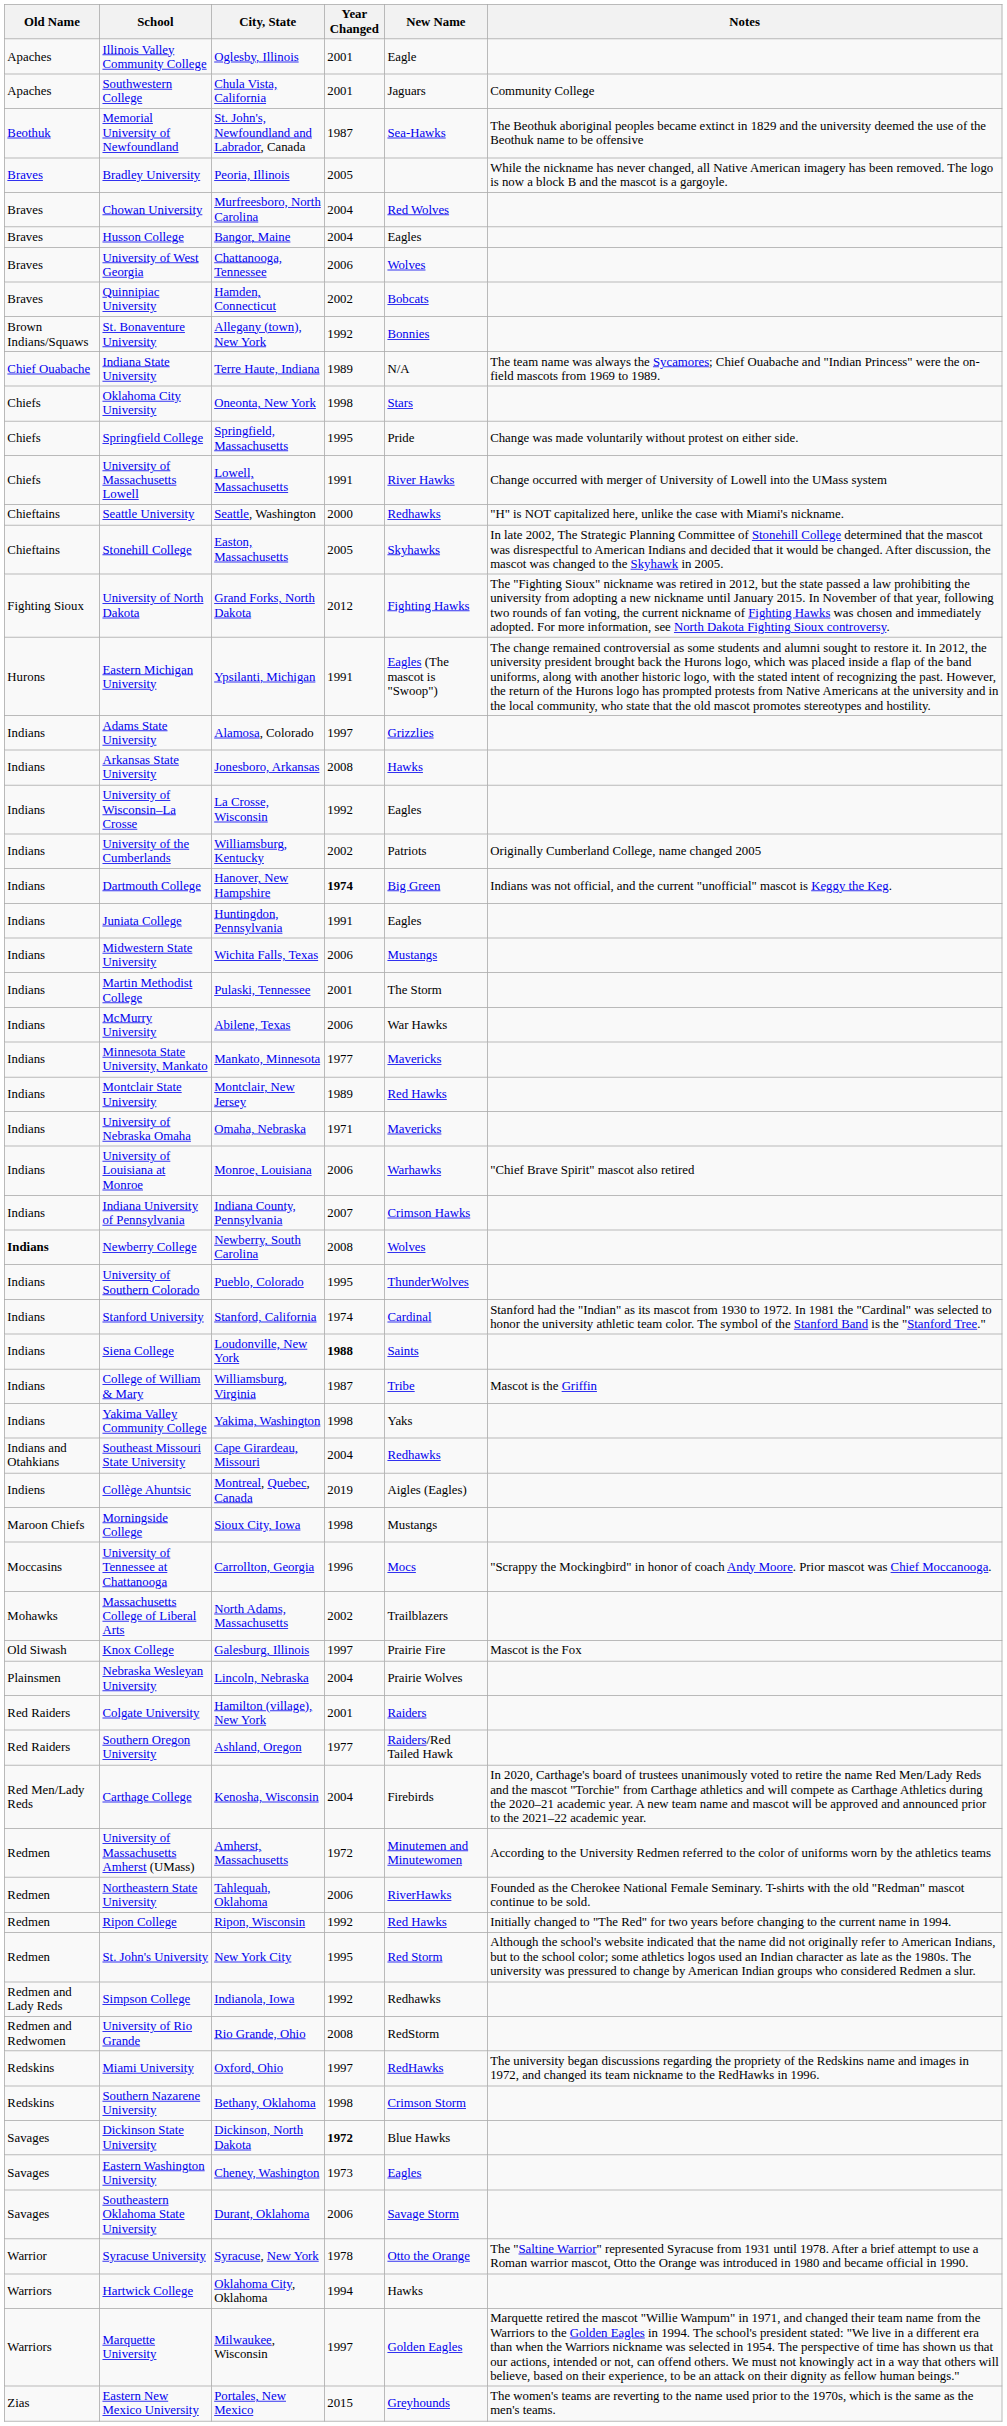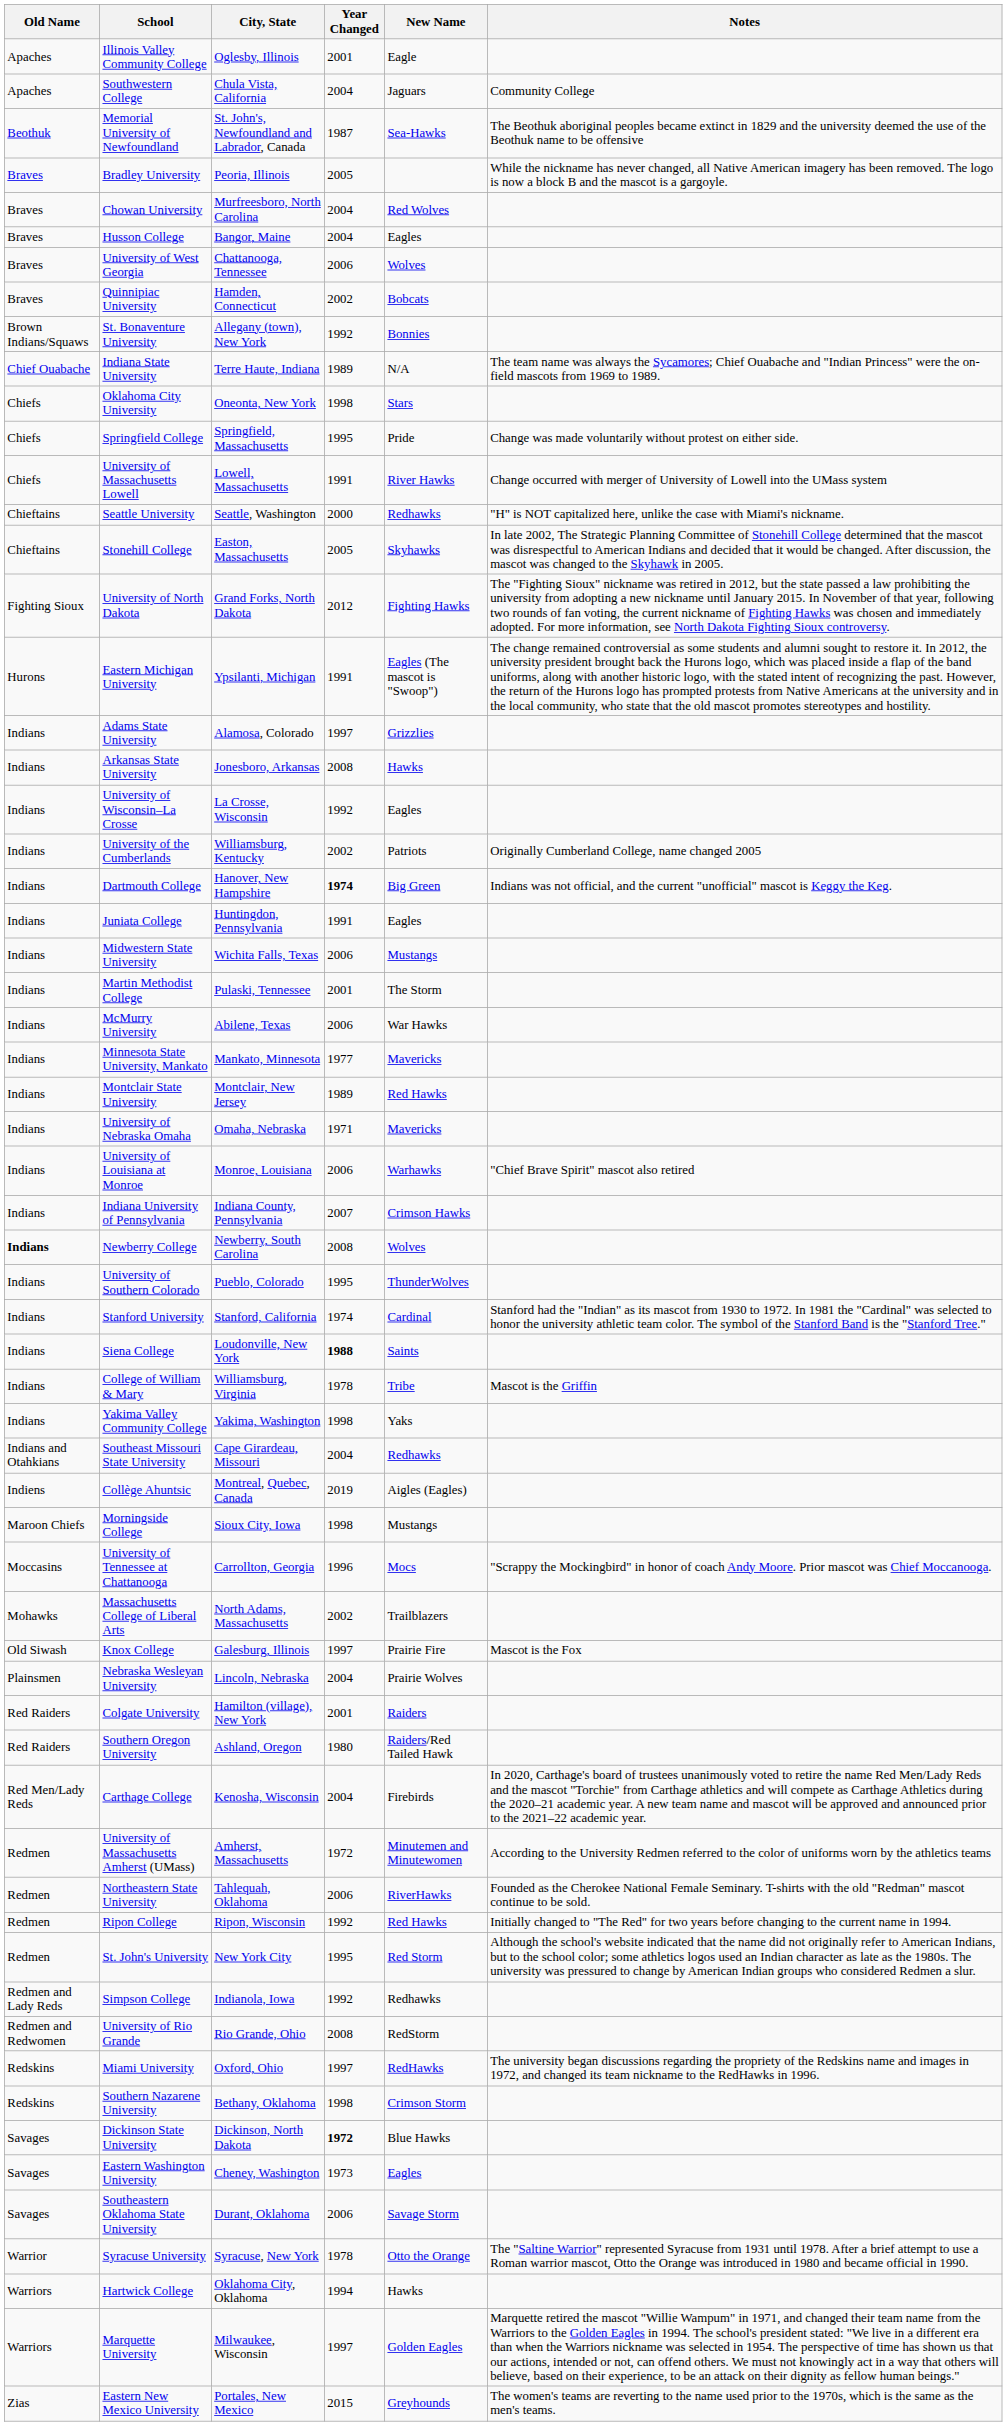 <table class="wikitable sortable" border="1">
 <tr>
 <th>Old Name</th>
 <th>School</th>
 <th>City, State</th>
 <th>Year Changed</th>
 <th>New Name</th>
 <th>Notes</th>
 </tr>
 <tr>
 <td>Apaches</td>
 <td><a href='#'>Illinois Valley Community College</a></td>
 <td><a href='#'>Oglesby, Illinois</a></td>
 <td>2001</td>
 <td>Eagle</td>
 <td></td>
 </tr>
 <tr>
 <td>Apaches</td>
 <td><a href='#'>Southwestern College</a></td>
 <td><a href='#'>Chula Vista, California</a></td>
-<td>2001</td>
+<td>2004</td>
 <td>Jaguars</td>
 <td>Community College</td>
 </tr>
 <tr>
 <td><a href='#'>Beothuk</a></td>
 <td><a href='#'>Memorial University of Newfoundland</a></td>
 <td><a href='#'>St. John's, Newfoundland and Labrador</a>, Canada</td>
 <td>1987</td>
 <td><a href='#'>Sea-Hawks</a></td>
 <td>The Beothuk aboriginal peoples became extinct in 1829 and the university deemed the use of the Beothuk name to be offensive</td>
 </tr>
 <tr>
 <td><a href='#'>Braves</a></td>
 <td><a href='#'>Bradley University</a></td>
 <td><a href='#'>Peoria, Illinois</a></td>
 <td>2005</td>
 <td></td>
 <td>While the nickname has never changed, all Native American imagery has been removed. The logo is now a block B and the mascot is a gargoyle.</td>
 </tr>
 <tr>
 <td>Braves</td>
 <td><a href='#'>Chowan University</a></td>
 <td><a href='#'>Murfreesboro, North Carolina</a></td>
 <td>2004</td>
 <td><a href='#'>Red Wolves</a></td>
 <td></td>
 </tr>
 <tr>
 <td>Braves</td>
 <td><a href='#'>Husson College</a></td>
 <td><a href='#'>Bangor, Maine</a></td>
 <td>2004</td>
 <td>Eagles</td>
 <td></td>
 </tr>
 <tr>
 <td>Braves</td>
 <td><a href='#'>University of West Georgia</a></td>
 <td><a href='#'>Chattanooga, Tennessee</a></td>
 <td>2006</td>
 <td><a href='#'>Wolves</a></td>
 <td></td>
 </tr>
 <tr>
 <td>Braves</td>
 <td><a href='#'>Quinnipiac University</a></td>
 <td><a href='#'>Hamden, Connecticut</a></td>
 <td>2002</td>
 <td><a href='#'>Bobcats</a></td>
 <td></td>
 </tr>
 <tr>
 <td>Brown Indians/Squaws</td>
 <td><a href='#'>St. Bonaventure University</a></td>
 <td><a href='#'>Allegany (town), New York</a></td>
 <td>1992</td>
 <td><a href='#'>Bonnies</a></td>
 <td></td>
 </tr>
 <tr>
 <td><a href='#'>Chief Ouabache</a></td>
 <td><a href='#'>Indiana State University</a></td>
 <td><a href='#'>Terre Haute, Indiana</a></td>
 <td>1989</td>
 <td>N/A</td>
 <td>The team name was always the <a href='#'>Sycamores</a>; Chief Ouabache and "Indian Princess" were the on-field mascots from 1969 to 1989.</td>
 </tr>
 <tr>
 <td>Chiefs</td>
 <td><a href='#'>Oklahoma City University</a></td>
 <td><a href='#'>Oneonta, New York</a></td>
 <td>1998 </td>
 <td><a href='#'>Stars</a></td>
 <td></td>
 </tr>
 <tr>
 <td>Chiefs</td>
 <td><a href='#'>Springfield College</a></td>
 <td><a href='#'>Springfield, Massachusetts</a></td>
 <td>1995</td>
 <td>Pride</td>
 <td>Change was made voluntarily without protest on either side.</td>
 </tr>
 <tr>
 <td>Chiefs</td>
 <td><a href='#'>University of Massachusetts Lowell</a></td>
 <td><a href='#'>Lowell, Massachusetts</a></td>
 <td>1991</td>
 <td><a href='#'>River Hawks</a></td>
 <td>Change occurred with merger of University of Lowell into the UMass system</td>
 </tr>
 <tr>
 <td>Chieftains</td>
 <td><a href='#'>Seattle University</a></td>
 <td><a href='#'>Seattle</a>, Washington</td>
 <td>2000</td>
 <td><a href='#'>Redhawks</a></td>
 <td>"H" is NOT capitalized here, unlike the case with Miami's nickname.</td>
 </tr>
 <tr>
 <td>Chieftains</td>
 <td><a href='#'>Stonehill College</a></td>
 <td><a href='#'>Easton, Massachusetts</a></td>
 <td>2005</td>
 <td><a href='#'>Skyhawks</a></td>
 <td>In late 2002, The Strategic Planning Committee of <a href='#'>Stonehill College</a> determined that the mascot was disrespectful to American Indians and decided that it would be changed. After discussion, the mascot was changed to the <a href='#'>Skyhawk</a> in 2005.</td>
 </tr>
 <tr>
 <td>Fighting Sioux</td>
 <td><a href='#'>University of North Dakota</a></td>
 <td><a href='#'>Grand Forks, North Dakota</a></td>
 <td>2012</td>
 <td><a href='#'>Fighting Hawks</a></td>
 <td>The "Fighting Sioux" nickname was retired in 2012, but the state passed a law prohibiting the university from adopting a new nickname until January 2015. In November of that year, following two rounds of fan voting, the current nickname of <a href='#'>Fighting Hawks</a> was chosen and immediately adopted. For more information, see <a href='#'>North Dakota Fighting Sioux controversy</a>.</td>
 </tr>
 <tr>
 <td>Hurons</td>
 <td><a href='#'>Eastern Michigan University</a> </td>
 <td><a href='#'>Ypsilanti, Michigan</a></td>
 <td>1991</td>
 <td><a href='#'>Eagles</a> (The mascot is "Swoop")</td>
 <td>The change remained controversial as some students and alumni sought to restore it. In 2012, the university president brought back the Hurons logo, which was placed inside a flap of the band uniforms, along with another historic logo, with the stated intent of recognizing the past. However, the return of the Hurons logo has prompted protests from Native Americans at the university and in the local community, who state that the old mascot promotes stereotypes and hostility.</td>
 </tr>
 <tr>
 <td>Indians</td>
 <td><a href='#'>Adams State University</a></td>
 <td><a href='#'>Alamosa</a>, Colorado</td>
 <td>1997</td>
 <td><a href='#'>Grizzlies</a></td>
 <td></td>
 </tr>
 <tr>
 <td>Indians</td>
 <td><a href='#'>Arkansas State University</a></td>
 <td><a href='#'>Jonesboro, Arkansas</a></td>
 <td>2008</td>
 <td><a href='#'>Hawks</a></td>
 <td></td>
 </tr>
 <tr>
 <td>Indians</td>
 <td><a href='#'>University of Wisconsin–La Crosse</a></td>
 <td><a href='#'>La Crosse, Wisconsin</a></td>
 <td>1992</td>
 <td>Eagles</td>
 <td></td>
 </tr>
 <tr>
 <td>Indians</td>
 <td><a href='#'>University of the Cumberlands</a></td>
 <td><a href='#'>Williamsburg, Kentucky</a></td>
 <td>2002</td>
 <td>Patriots</td>
 <td>Originally Cumberland College, name changed 2005</td>
 </tr>
 <tr>
 <td>Indians</td>
 <td><a href='#'>Dartmouth College</a></td>
 <td><a href='#'>Hanover, New Hampshire</a></td>
 <td><strong>1974</strong></td>
 <td><a href='#'>Big Green</a></td>
 <td>Indians was not official, and the current "unofficial" mascot is <a href='#'>Keggy the Keg</a>.</td>
 </tr>
 <tr>
 <td>Indians</td>
 <td><a href='#'>Juniata College</a></td>
 <td><a href='#'>Huntingdon, Pennsylvania</a></td>
 <td>1991</td>
 <td>Eagles</td>
 <td></td>
 </tr>
 <tr>
 <td>Indians</td>
 <td><a href='#'>Midwestern State University</a></td>
 <td><a href='#'>Wichita Falls, Texas</a></td>
 <td>2006</td>
 <td><a href='#'>Mustangs</a></td>
 <td></td>
 </tr>
 <tr>
 <td>Indians</td>
 <td><a href='#'>Martin Methodist College</a></td>
 <td><a href='#'>Pulaski, Tennessee</a></td>
 <td>2001</td>
 <td>The Storm</td>
 <td></td>
 </tr>
 <tr>
 <td>Indians</td>
 <td><a href='#'>McMurry University</a> </td>
 <td><a href='#'>Abilene, Texas</a></td>
 <td>2006</td>
 <td>War Hawks</td>
 <td></td>
 </tr>
 <tr>
 <td>Indians</td>
 <td><a href='#'>Minnesota State University, Mankato</a> </td>
 <td><a href='#'>Mankato, Minnesota</a></td>
 <td>1977</td>
 <td><a href='#'>Mavericks</a></td>
 <td></td>
 </tr>
 <tr>
 <td>Indians</td>
 <td><a href='#'>Montclair State University</a> </td>
 <td><a href='#'>Montclair, New Jersey</a></td>
 <td>1989</td>
 <td><a href='#'>Red Hawks</a></td>
 <td></td>
 </tr>
 <tr>
 <td>Indians</td>
 <td><a href='#'>University of Nebraska Omaha</a> </td>
 <td><a href='#'>Omaha, Nebraska</a></td>
 <td>1971</td>
 <td><a href='#'>Mavericks</a></td>
 <td></td>
 </tr>
 <tr>
 <td>Indians</td>
 <td><a href='#'>University of Louisiana at Monroe</a></td>
 <td><a href='#'>Monroe, Louisiana</a></td>
 <td>2006</td>
 <td><a href='#'>Warhawks</a></td>
 <td>"Chief Brave Spirit" mascot also retired</td>
 </tr>
 <tr>
 <td>Indians</td>
 <td><a href='#'>Indiana University of Pennsylvania</a></td>
 <td><a href='#'>Indiana County, Pennsylvania</a></td>
 <td>2007</td>
 <td><a href='#'>Crimson Hawks</a></td>
 <td></td>
 </tr>
 <tr>
 <td><strong>Indians</strong></td>
 <td><a href='#'>Newberry College</a></td>
 <td><a href='#'>Newberry, South Carolina</a></td>
 <td>2008</td>
 <td><a href='#'>Wolves</a></td>
 <td></td>
 </tr>
 <tr>
 <td>Indians</td>
 <td><a href='#'>University of Southern Colorado</a></td>
 <td><a href='#'>Pueblo, Colorado</a></td>
 <td>1995</td>
 <td><a href='#'>ThunderWolves</a></td>
 <td></td>
 </tr>
 <tr>
 <td>Indians</td>
 <td><a href='#'>Stanford University</a></td>
 <td><a href='#'>Stanford, California</a></td>
 <td>1974</td>
 <td><a href='#'>Cardinal</a></td>
 <td>Stanford had the "Indian" as its mascot from 1930 to 1972. In 1981 the "Cardinal" was selected to honor the university athletic team color. The symbol of the <a href='#'>Stanford Band</a> is the "<a href='#'>Stanford Tree</a>."</td>
 </tr>
 <tr>
 <td>Indians</td>
 <td><a href='#'>Siena College</a></td>
 <td><a href='#'>Loudonville, New York</a></td>
 <td><strong>1988</strong></td>
 <td><a href='#'>Saints</a></td>
 <td></td>
 </tr>
 <tr>
 <td>Indians</td>
 <td><a href='#'>College of William & Mary</a></td>
 <td><a href='#'>Williamsburg, Virginia</a></td>
-<td>1987</td>
+<td>1978</td>
 <td><a href='#'>Tribe</a></td>
 <td>Mascot is the <a href='#'>Griffin</a></td>
 </tr>
 <tr>
 <td>Indians</td>
 <td><a href='#'>Yakima Valley Community College</a></td>
 <td><a href='#'>Yakima, Washington</a></td>
 <td>1998</td>
 <td>Yaks</td>
 <td></td>
 </tr>
 <tr>
 <td>Indians and Otahkians</td>
 <td><a href='#'>Southeast Missouri State University</a></td>
 <td><a href='#'>Cape Girardeau, Missouri</a></td>
 <td>2004</td>
 <td><a href='#'>Redhawks</a></td>
 <td></td>
 </tr>
 <tr>
 <td>Indiens</td>
 <td><a href='#'>Collège Ahuntsic</a></td>
 <td><a href='#'>Montreal</a>, <a href='#'>Quebec</a>, <a href='#'>Canada</a></td>
 <td>2019</td>
 <td>Aigles (Eagles)</td>
 <td></td>
 </tr>
 <tr>
 <td>Maroon Chiefs</td>
 <td><a href='#'>Morningside College</a></td>
 <td><a href='#'>Sioux City, Iowa</a></td>
 <td>1998</td>
 <td>Mustangs </td>
 <td></td>
 </tr>
 <tr>
 <td>Moccasins</td>
 <td><a href='#'>University of Tennessee at Chattanooga</a></td>
 <td><a href='#'>Carrollton, Georgia</a></td>
 <td>1996</td>
 <td><a href='#'>Mocs</a></td>
 <td>"Scrappy the Mockingbird" in honor of coach <a href='#'>Andy Moore</a>. Prior mascot was <a href='#'>Chief Moccanooga</a>.</td>
 </tr>
 <tr>
 <td>Mohawks</td>
 <td><a href='#'>Massachusetts College of Liberal Arts</a></td>
 <td><a href='#'>North Adams, Massachusetts</a></td>
 <td>2002</td>
 <td>Trailblazers</td>
 <td></td>
 </tr>
 <tr>
 <td>Old Siwash</td>
 <td><a href='#'>Knox College</a></td>
 <td><a href='#'>Galesburg, Illinois</a></td>
 <td>1997</td>
 <td>Prairie Fire</td>
 <td>Mascot is the Fox</td>
 </tr>
 <tr>
 <td>Plainsmen</td>
 <td><a href='#'>Nebraska Wesleyan University</a></td>
 <td><a href='#'>Lincoln, Nebraska</a></td>
 <td>2004</td>
 <td>Prairie Wolves</td>
 <td></td>
 </tr>
 <tr>
 <td>Red Raiders</td>
 <td><a href='#'>Colgate University</a></td>
 <td><a href='#'>Hamilton (village), New York</a></td>
 <td>2001</td>
 <td><a href='#'>Raiders</a></td>
 <td></td>
 </tr>
 <tr>
 <td>Red Raiders</td>
 <td><a href='#'>Southern Oregon University</a></td>
 <td><a href='#'>Ashland, Oregon</a></td>
-<td>1977</td>
+<td>1980</td>
 <td><a href='#'>Raiders</a>/Red Tailed Hawk</td>
 <td></td>
 </tr>
 <tr>
 <td>Red Men/Lady Reds</td>
 <td><a href='#'>Carthage College</a></td>
 <td><a href='#'>Kenosha, Wisconsin</a></td>
 <td>2004</td>
 <td>Firebirds</td>
 <td>In 2020, Carthage's board of trustees unanimously voted to retire the name Red Men/Lady Reds and the mascot "Torchie" from Carthage athletics and will compete as Carthage Athletics during the 2020–21 academic year. A new team name and mascot will be approved and announced prior to the 2021–22 academic year.</td>
 </tr>
 <tr>
 <td>Redmen</td>
 <td><a href='#'>University of Massachusetts Amherst</a> (UMass)</td>
 <td><a href='#'>Amherst, Massachusetts</a></td>
 <td>1972</td>
 <td><a href='#'>Minutemen and Minutewomen</a></td>
 <td>According to the University Redmen referred to the color of uniforms worn by the athletics teams</td>
 </tr>
 <tr>
 <td>Redmen</td>
 <td><a href='#'>Northeastern State University</a></td>
 <td><a href='#'>Tahlequah, Oklahoma</a></td>
 <td>2006</td>
 <td><a href='#'>RiverHawks</a></td>
 <td>Founded as the Cherokee National Female Seminary. T-shirts with the old "Redman" mascot continue to be sold.</td>
 </tr>
 <tr>
 <td>Redmen</td>
 <td><a href='#'>Ripon College</a></td>
 <td><a href='#'>Ripon, Wisconsin</a></td>
 <td>1992</td>
 <td><a href='#'>Red Hawks</a></td>
 <td>Initially changed to "The Red" for two years before changing to the current name in 1994.</td>
 </tr>
 <tr>
 <td>Redmen</td>
 <td><a href='#'>St. John's University</a></td>
 <td><a href='#'>New York City</a></td>
 <td>1995</td>
 <td><a href='#'>Red Storm</a></td>
 <td>Although the school's website indicated that the name did not originally refer to American Indians, but to the school color; some athletics logos used an Indian character as late as the 1980s. The university was pressured to change by American Indian groups who considered Redmen a slur.</td>
 </tr>
 <tr>
 <td>Redmen and Lady Reds</td>
 <td><a href='#'>Simpson College</a></td>
 <td><a href='#'>Indianola, Iowa</a></td>
 <td>1992</td>
 <td>Redhawks</td>
 <td></td>
 </tr>
 <tr>
 <td>Redmen and Redwomen</td>
 <td><a href='#'>University of Rio Grande</a></td>
 <td><a href='#'>Rio Grande, Ohio</a></td>
 <td>2008</td>
 <td>RedStorm</td>
 <td></td>
 </tr>
 <tr>
 <td>Redskins</td>
 <td><a href='#'>Miami University</a></td>
 <td><a href='#'>Oxford, Ohio</a></td>
 <td>1997</td>
 <td><a href='#'>RedHawks</a></td>
 <td>The university began discussions regarding the propriety of the Redskins name and images in 1972, and changed its team nickname to the RedHawks in 1996.<br></td>
 </tr>
 <tr>
 <td>Redskins</td>
 <td><a href='#'>Southern Nazarene University</a></td>
 <td><a href='#'>Bethany, Oklahoma</a></td>
 <td>1998</td>
 <td><a href='#'>Crimson Storm</a></td>
 <td></td>
 </tr>
 <tr>
 <td>Savages</td>
 <td><a href='#'>Dickinson State University</a></td>
 <td><a href='#'>Dickinson, North Dakota</a></td>
 <td><strong>1972</strong></td>
 <td>Blue Hawks</td>
 <td></td>
 </tr>
 <tr>
 <td>Savages</td>
 <td><a href='#'>Eastern Washington University</a></td>
 <td><a href='#'>Cheney, Washington</a></td>
 <td>1973</td>
 <td><a href='#'>Eagles</a></td>
 <td></td>
 </tr>
 <tr>
 <td>Savages</td>
 <td><a href='#'>Southeastern Oklahoma State University</a></td>
 <td><a href='#'>Durant, Oklahoma</a></td>
 <td>2006</td>
 <td><a href='#'>Savage Storm</a></td>
 <td></td>
 </tr>
 <tr>
 <td>Warrior</td>
 <td><a href='#'>Syracuse University</a></td>
 <td><a href='#'>Syracuse</a>, <a href='#'>New York</a></td>
 <td>1978</td>
 <td><a href='#'>Otto the Orange</a></td>
 <td>The "<a href='#'>Saltine Warrior</a>" represented Syracuse from 1931 until 1978. After a brief attempt to use a Roman warrior mascot, Otto the Orange was introduced in 1980 and became official in 1990.</td>
 </tr>
 <tr>
 <td>Warriors</td>
 <td><a href='#'>Hartwick College</a></td>
 <td><a href='#'>Oklahoma City</a>, Oklahoma</td>
 <td>1994</td>
 <td>Hawks</td>
 <td></td>
 </tr>
 <tr>
 <td>Warriors</td>
 <td><a href='#'>Marquette University</a></td>
 <td><a href='#'>Milwaukee</a>, Wisconsin</td>
 <td>1997</td>
 <td><a href='#'>Golden Eagles</a></td>
 <td>Marquette retired the mascot "Willie Wampum" in 1971, and changed their team name from the Warriors to the <a href='#'>Golden Eagles</a> in 1994. The school's president stated: "We live in a different era than when the Warriors nickname was selected in 1954. The perspective of time has shown us that our actions, intended or not, can offend others. We must not knowingly act in a way that others will believe, based on their experience, to be an attack on their dignity as fellow human beings."</td>
 </tr>
 <tr>
 <td>Zias</td>
 <td><a href='#'>Eastern New Mexico University</a></td>
 <td><a href='#'>Portales, New Mexico</a></td>
 <td>2015</td>
 <td><a href='#'>Greyhounds</a></td>
 <td>The women's teams are reverting to the name used prior to the 1970s, which is the same as the men's teams.</td>
 </tr>
 </table>
